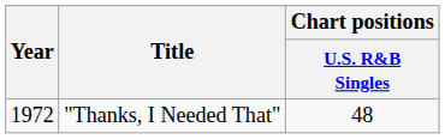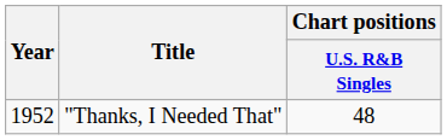 <table class="wikitable" style="text-align:left;">
 <tr>
 <th rowspan="2">Year</th>
 <th rowspan="2">Title</th>
 <th>Chart positions</th>
 </tr>
 <tr>
 <th><small><a href='#'>U.S. R&B<br>Singles</a></small></th>
 </tr>
 <tr>
-<td>1972</td>
+<td>1952</td>
 <td>"Thanks, I Needed That"</td>
 <td align="center">48</td>
 </tr>
 </table>
